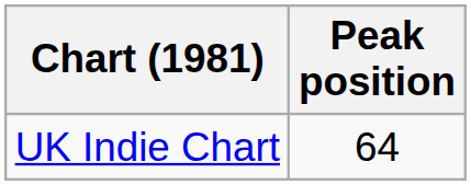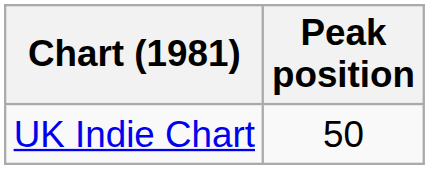 <table class="wikitable sortable">
 <tr>
 <th>Chart (1981)</th>
 <th>Peak<br>position</th>
 </tr>
 <tr>
 <td><a href='#'>UK Indie Chart</a></td>
-<td style="text-align:center;">64</td>
+<td style="text-align:center;">50</td>
 </tr>
 </table>
